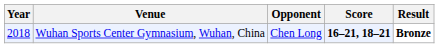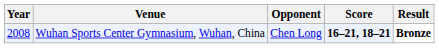 <table class="sortable wikitable" style="font-size: 90%;">
 <tr>
 <th>Year</th>
 <th>Venue</th>
 <th>Opponent</th>
 <th>Score</th>
 <th>Result</th>
 </tr>
 <tr style="background:#ECF2FF">
-<td align="center"><a href='#'>2018</a></td>
+<td align="center"><a href='#'>2008</a></td>
 <td align="left"><a href='#'>Wuhan Sports Center Gymnasium</a>, <a href='#'>Wuhan</a>, China</td>
 <td align="left"> <a href='#'>Chen Long</a></td>
 <td align="left"><strong>16–21, 18–21</strong></td>
 <td style="text-align:left; background:white"> <strong>Bronze</strong></td>
 </tr>
 </table>
